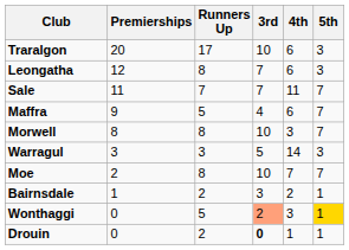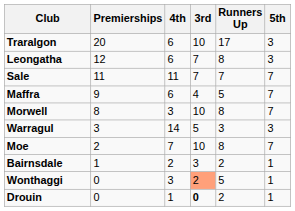 <table class="wikitable">
 <tr>
 <th style="width:120px;">Club</th>
 <th style="width:60px;">Premierships</th>
+<th style="width:30px;">4th</th>
+<th style="width:30px;">3rd</th>
 <th style="width:60px;">Runners Up</th>
-<th style="width:30px;">3rd</th>
-<th style="width:30px;">4th</th>
 <th style="width:30px;">5th</th>
 </tr>
 <tr>
 <td><strong>Traralgon</strong></td>
 <td>20</td>
+<td>6</td>
+<td>10</td>
 <td>17</td>
-<td>10</td>
-<td>6</td>
 <td>3</td>
 </tr>
 <tr>
 <td><strong>Leongatha</strong></td>
 <td>12</td>
+<td>6</td>
+<td>7</td>
 <td>8</td>
-<td>7</td>
-<td>6</td>
 <td>3</td>
 </tr>
 <tr>
 <td><strong>Sale</strong></td>
 <td>11</td>
+<td>11</td>
 <td>7</td>
 <td>7</td>
-<td>11</td>
 <td>7</td>
 </tr>
 <tr>
 <td><strong>Maffra</strong></td>
 <td>9</td>
+<td>6</td>
+<td>4</td>
 <td>5</td>
-<td>4</td>
-<td>6</td>
 <td>7</td>
 </tr>
 <tr>
 <td><strong>Morwell</strong></td>
 <td>8</td>
+<td>3</td>
+<td>10</td>
 <td>8</td>
-<td>10</td>
-<td>3</td>
 <td>7</td>
 </tr>
 <tr>
 <td><strong>Warragul</strong></td>
 <td>3</td>
+<td>14</td>
+<td>5</td>
 <td>3</td>
-<td>5</td>
-<td>14</td>
 <td>3</td>
 </tr>
 <tr>
 <td><strong>Moe</strong></td>
 <td>2</td>
+<td>7</td>
+<td>10</td>
 <td>8</td>
-<td>10</td>
-<td>7</td>
 <td>7</td>
 </tr>
 <tr>
 <td><strong>Bairnsdale</strong></td>
 <td>1</td>
 <td>2</td>
 <td>3</td>
 <td>2</td>
 <td>1</td>
 </tr>
 <tr>
 <td><strong>Wonthaggi</strong></td>
 <td>0</td>
+<td>3</td>
+<td style="background: lightsalmon;">2</td>
 <td>5</td>
-<td style="background: lightsalmon;">2</td>
-<td>3</td>
-<td style="background: gold;">1</td>
+<td>1</td>
 </tr>
 <tr>
 <td><strong>Drouin</strong></td>
 <td>0</td>
+<td>1</td>
+<td><strong>0</strong></td>
 <td>2</td>
-<td><strong>0</strong></td>
-<td>1</td>
 <td>1</td>
 </tr>
 </table>
